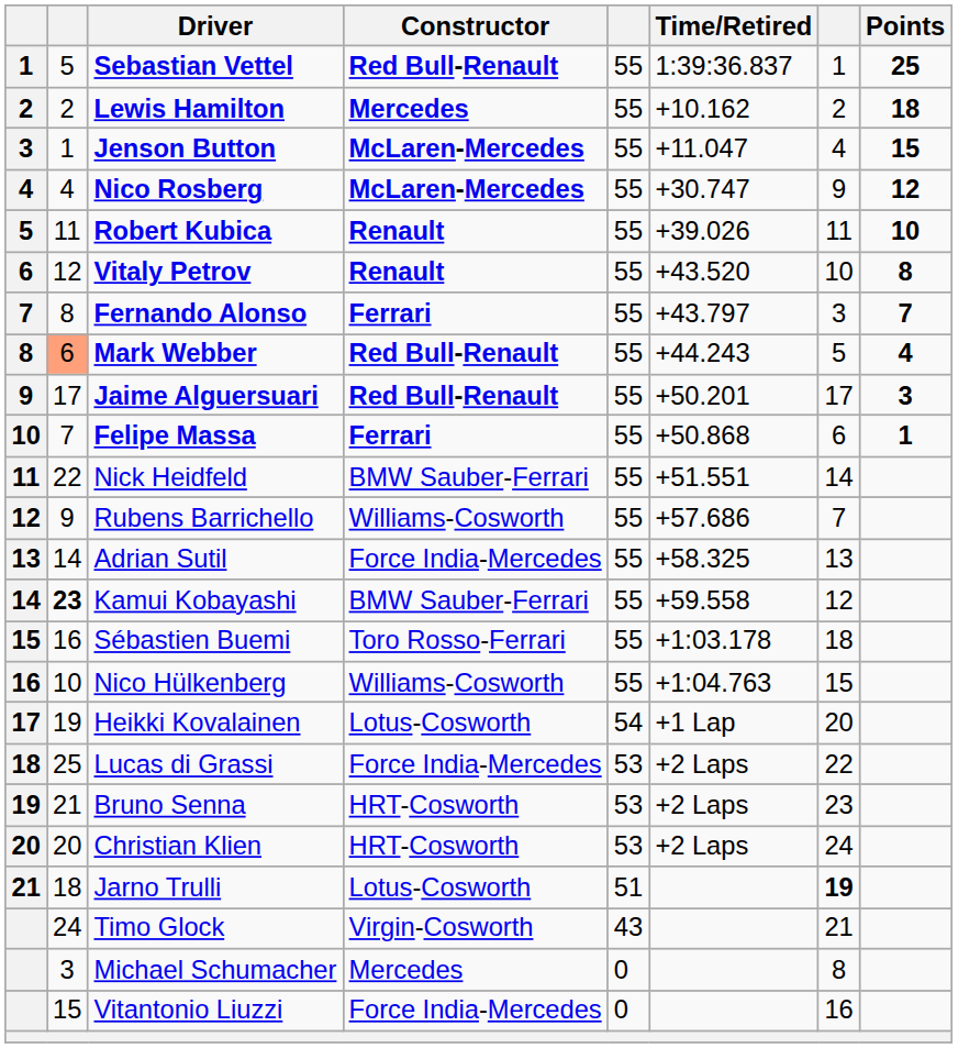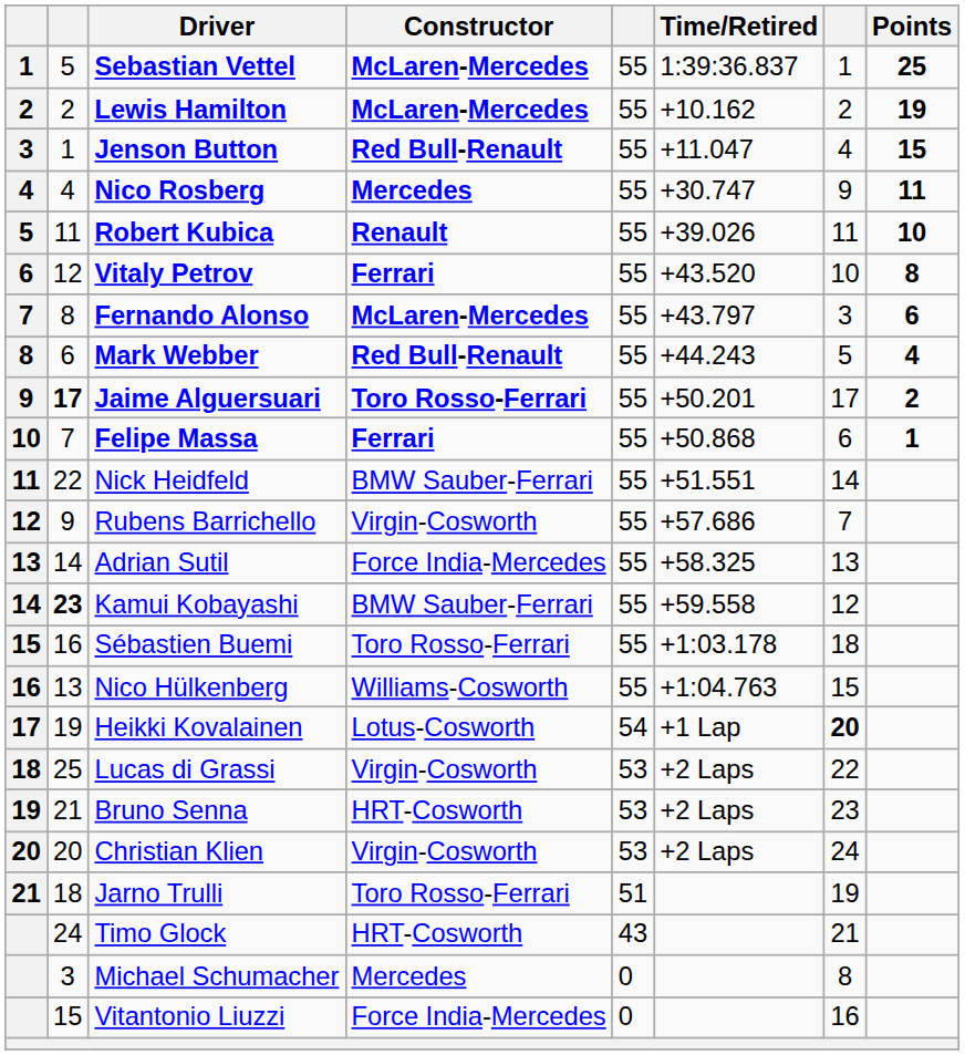 <table class="wikitable sortable" style="font-size:85%">
 <tr>
 <th scope="col"></th>
 <th scope="col"></th>
 <th scope="col">Driver</th>
 <th scope="col">Constructor</th>
 <th scope="col" class="unsortable"></th>
 <th scope="col" class="unsortable">Time/Retired</th>
 <th scope="col"></th>
 <th scope="col">Points</th>
 </tr>
 <tr>
 <th>1</th>
 <td align="center">5</td>
 <td data-sort-value="VET"><strong> <a href='#'>Sebastian Vettel</a></strong></td>
-<td><strong><a href='#'>Red Bull</a>-<a href='#'>Renault</a></strong></td>
+<td><strong><a href='#'>McLaren</a>-<a href='#'>Mercedes</a></strong></td>
 <td>55</td>
 <td>1:39:36.837</td>
 <td align="center">1</td>
 <td align="center"><strong>25</strong></td>
 </tr>
 <tr>
 <th>2</th>
 <td align="center">2</td>
 <td data-sort-value="HAM"><strong> <a href='#'>Lewis Hamilton</a></strong></td>
-<td><strong><a href='#'>Mercedes</a></strong></td>
+<td><strong><a href='#'>McLaren</a>-<a href='#'>Mercedes</a></strong></td>
 <td>55</td>
 <td>+10.162</td>
 <td align="center">2</td>
-<td align="center"><strong>18</strong></td>
+<td align="center"><strong>19</strong></td>
 </tr>
 <tr>
 <th>3</th>
 <td align="center">1</td>
 <td data-sort-value="BUT"><strong> <a href='#'>Jenson Button</a></strong></td>
-<td><strong><a href='#'>McLaren</a>-<a href='#'>Mercedes</a></strong></td>
+<td><strong><a href='#'>Red Bull</a>-<a href='#'>Renault</a></strong></td>
 <td>55</td>
 <td>+11.047</td>
 <td align="center">4</td>
 <td align="center"><strong>15</strong></td>
 </tr>
 <tr>
 <th>4</th>
 <td align="center">4</td>
 <td data-sort-value="ROS"><strong> <a href='#'>Nico Rosberg</a></strong></td>
-<td><strong><a href='#'>McLaren</a>-<a href='#'>Mercedes</a></strong></td>
+<td><strong><a href='#'>Mercedes</a></strong></td>
 <td>55</td>
 <td>+30.747</td>
 <td align="center">9</td>
-<td align="center"><strong>12</strong></td>
+<td align="center"><strong>11</strong></td>
 </tr>
 <tr>
 <th>5</th>
 <td align="center">11</td>
 <td data-sort-value="KUB"><strong> <a href='#'>Robert Kubica</a></strong></td>
 <td><a href='#'><strong>Renault</strong></a></td>
 <td>55</td>
 <td>+39.026</td>
 <td align="center">11</td>
 <td align="center"><strong>10</strong></td>
 </tr>
 <tr>
 <th>6</th>
 <td align="center">12</td>
 <td data-sort-value="PET"><strong> <a href='#'>Vitaly Petrov</a></strong></td>
-<td><a href='#'><strong>Renault</strong></a></td>
+<td><strong><a href='#'>Ferrari</a></strong></td>
 <td>55</td>
 <td>+43.520</td>
 <td align="center">10</td>
 <td align="center"><strong>8</strong></td>
 </tr>
 <tr>
 <th>7</th>
 <td align="center">8</td>
 <td data-sort-value="ALO"><strong> <a href='#'>Fernando Alonso</a></strong></td>
-<td><strong><a href='#'>Ferrari</a></strong></td>
+<td><strong><a href='#'>McLaren</a>-<a href='#'>Mercedes</a></strong></td>
 <td>55</td>
 <td>+43.797</td>
 <td align="center">3</td>
-<td align="center"><strong>7</strong></td>
+<td align="center"><strong>6</strong></td>
 </tr>
 <tr>
 <th>8</th>
-<td align="center" style="background: lightsalmon;">6</td>
+<td align="center">6</td>
 <td data-sort-value="WEB"><strong> <a href='#'>Mark Webber</a></strong></td>
 <td><strong><a href='#'>Red Bull</a>-<a href='#'>Renault</a></strong></td>
 <td>55</td>
 <td>+44.243</td>
 <td align="center">5</td>
 <td align="center"><strong>4</strong></td>
 </tr>
 <tr>
 <th>9</th>
-<td align="center">17</td>
+<td align="center"><strong>17</strong></td>
 <td data-sort-value="WEB"><strong> <a href='#'>Jaime Alguersuari</a></strong></td>
-<td><strong><a href='#'>Red Bull</a>-<a href='#'>Renault</a></strong></td>
+<td><strong><a href='#'>Toro Rosso</a>-<a href='#'>Ferrari</a></strong></td>
 <td>55</td>
 <td>+50.201</td>
 <td align="center">17</td>
-<td align="center"><strong>3</strong></td>
+<td align="center"><strong>2</strong></td>
 </tr>
 <tr>
 <th>10</th>
 <td align="center">7</td>
 <td data-sort-value="MAS"><strong> <a href='#'>Felipe Massa</a></strong></td>
 <td><strong><a href='#'>Ferrari</a></strong></td>
 <td>55</td>
 <td>+50.868</td>
 <td align="center">6</td>
 <td align="center"><strong>1</strong></td>
 </tr>
 <tr>
 <th>11</th>
 <td align="center">22</td>
 <td data-sort-value="HEI"> <a href='#'>Nick Heidfeld</a></td>
 <td><a href='#'>BMW Sauber</a>-<a href='#'>Ferrari</a></td>
 <td>55</td>
 <td>+51.551</td>
 <td align="center">14</td>
 <td></td>
 </tr>
 <tr>
 <th>12</th>
 <td align="center">9</td>
 <td data-sort-value="BAR"> <a href='#'>Rubens Barrichello</a></td>
-<td><a href='#'>Williams</a>-<a href='#'>Cosworth</a></td>
+<td><a href='#'>Virgin</a>-<a href='#'>Cosworth</a></td>
 <td>55</td>
 <td>+57.686</td>
 <td align="center">7</td>
 <td></td>
 </tr>
 <tr>
 <th>13</th>
 <td align="center">14</td>
 <td data-sort-value="SUT"> <a href='#'>Adrian Sutil</a></td>
 <td><a href='#'>Force India</a>-<a href='#'>Mercedes</a></td>
 <td>55</td>
 <td>+58.325</td>
 <td align="center">13</td>
 <td></td>
 </tr>
 <tr>
 <th>14</th>
 <td align="center"><strong>23</strong></td>
 <td data-sort-value="KOB"> <a href='#'>Kamui Kobayashi</a></td>
 <td><a href='#'>BMW Sauber</a>-<a href='#'>Ferrari</a></td>
 <td>55</td>
 <td>+59.558</td>
 <td align="center">12</td>
 <td></td>
 </tr>
 <tr>
 <th>15</th>
 <td align="center">16</td>
 <td data-sort-value="BUE"> <a href='#'>Sébastien Buemi</a></td>
 <td><a href='#'>Toro Rosso</a>-<a href='#'>Ferrari</a></td>
 <td>55</td>
 <td>+1:03.178</td>
 <td align="center">18</td>
 <td></td>
 </tr>
 <tr>
 <th>16</th>
-<td align="center">10</td>
+<td align="center">13</td>
 <td data-sort-value="HUL"> <a href='#'>Nico Hülkenberg</a></td>
 <td><a href='#'>Williams</a>-<a href='#'>Cosworth</a></td>
 <td>55</td>
 <td>+1:04.763</td>
 <td align="center">15</td>
 <td></td>
 </tr>
 <tr>
 <th>17</th>
 <td align="center">19</td>
 <td data-sort-value="KOV"> <a href='#'>Heikki Kovalainen</a></td>
 <td><a href='#'>Lotus</a>-<a href='#'>Cosworth</a></td>
 <td>54</td>
 <td>+1 Lap</td>
-<td align="center">20</td>
+<td align="center"><strong>20</strong></td>
 <td></td>
 </tr>
 <tr>
 <th>18</th>
 <td align="center">25</td>
 <td data-sort-value="DIG"> <a href='#'>Lucas di Grassi</a></td>
-<td><a href='#'>Force India</a>-<a href='#'>Mercedes</a></td>
+<td><a href='#'>Virgin</a>-<a href='#'>Cosworth</a></td>
 <td>53</td>
 <td>+2 Laps</td>
 <td align="center">22</td>
 <td></td>
 </tr>
 <tr>
 <th>19</th>
 <td align="center">21</td>
 <td data-sort-value="SEN"> <a href='#'>Bruno Senna</a></td>
 <td><a href='#'>HRT</a>-<a href='#'>Cosworth</a></td>
 <td>53</td>
 <td>+2 Laps</td>
 <td align="center">23</td>
 <td></td>
 </tr>
 <tr>
 <th>20</th>
 <td align="center">20</td>
 <td data-sort-value="KLI"> <a href='#'>Christian Klien</a></td>
-<td><a href='#'>HRT</a>-<a href='#'>Cosworth</a></td>
+<td><a href='#'>Virgin</a>-<a href='#'>Cosworth</a></td>
 <td>53</td>
 <td>+2 Laps</td>
 <td align="center">24</td>
 <td></td>
 </tr>
 <tr>
 <th>21</th>
 <td align="center">18</td>
 <td data-sort-value="TRU"> <a href='#'>Jarno Trulli</a></td>
-<td><a href='#'>Lotus</a>-<a href='#'>Cosworth</a></td>
+<td><a href='#'>Toro Rosso</a>-<a href='#'>Ferrari</a></td>
 <td>51</td>
 <td></td>
-<td align="center"><strong>19</strong></td>
+<td align="center">19</td>
 <td></td>
 </tr>
 <tr>
 <th data-sort-value="22"></th>
 <td align="center">24</td>
 <td data-sort-value="GLO"> <a href='#'>Timo Glock</a></td>
-<td><a href='#'>Virgin</a>-<a href='#'>Cosworth</a></td>
+<td><a href='#'>HRT</a>-<a href='#'>Cosworth</a></td>
 <td>43</td>
 <td></td>
 <td align="center">21</td>
 <td></td>
 </tr>
 <tr>
 <th data-sort-value="23"></th>
 <td align="center">3</td>
 <td data-sort-value="SCH"> <a href='#'>Michael Schumacher</a></td>
 <td><a href='#'>Mercedes</a></td>
 <td>0</td>
 <td></td>
 <td align="center">8</td>
 <td></td>
 </tr>
 <tr>
 <th data-sort-value="24"></th>
 <td align="center">15</td>
 <td data-sort-value="LIU"> <a href='#'>Vitantonio Liuzzi</a></td>
 <td><a href='#'>Force India</a>-<a href='#'>Mercedes</a></td>
 <td>0</td>
 <td></td>
 <td align="center">16</td>
 <td></td>
 </tr>
 <tr>
 <th colspan="8"></th>
 </tr>
 </table>
